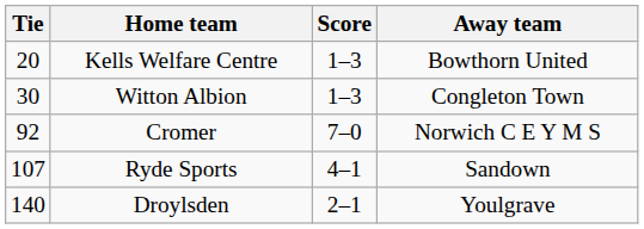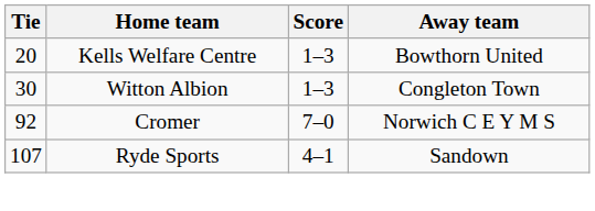 <table class="wikitable" style="text-align:center;">
 <tr>
 <th width=20>Tie</th>
 <th width=175>Home team</th>
 <th width=20>Score</th>
 <th width=175>Away team</th>
 </tr>
 <tr>
 <td>20</td>
 <td>Kells Welfare Centre</td>
 <td>1–3</td>
 <td>Bowthorn United</td>
 </tr>
 <tr>
 <td>30</td>
 <td>Witton Albion</td>
 <td>1–3</td>
 <td>Congleton Town</td>
 </tr>
 <tr>
 <td>92</td>
 <td>Cromer</td>
 <td>7–0</td>
 <td>Norwich C E Y M S</td>
 </tr>
 <tr>
 <td>107</td>
 <td>Ryde Sports</td>
 <td>4–1</td>
 <td>Sandown</td>
 </tr>
-<tr>
-<td>140</td>
-<td>Droylsden</td>
-<td>2–1</td>
-<td>Youlgrave</td>
-</tr>
 </table>
